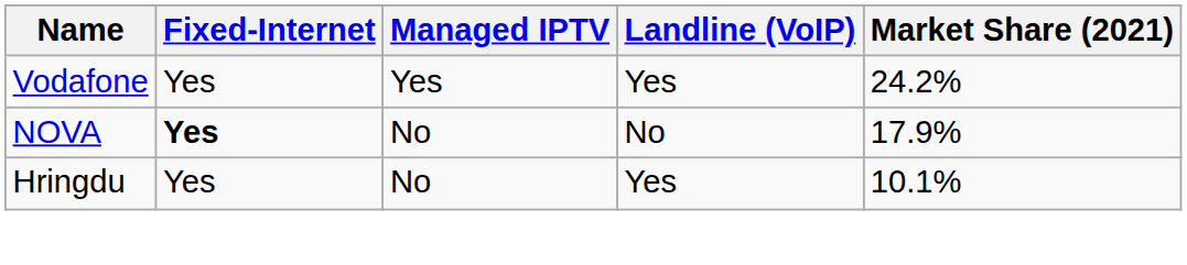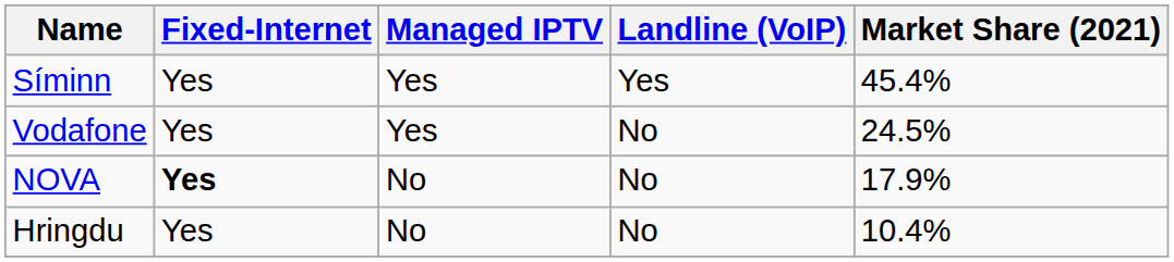 <table class="wikitable">
 <tr>
 <th>Name</th>
 <th><a href='#'>Fixed-Internet</a></th>
 <th><a href='#'>Managed IPTV</a></th>
 <th><a href='#'>Landline (VoIP)</a></th>
 <th>Market Share (2021)</th>
 </tr>
 <tr>
+<td><a href='#'>Síminn</a></td>
+<td>Yes</td>
+<td>Yes</td>
+<td>Yes</td>
+<td>45.4%</td>
+</tr>
+<tr>
 <td><a href='#'>Vodafone</a></td>
 <td>Yes</td>
 <td>Yes</td>
-<td>Yes</td>
-<td>24.2%</td>
+<td>No</td>
+<td>24.5%</td>
 </tr>
 <tr>
 <td><a href='#'>NOVA</a></td>
 <td><strong>Yes</strong></td>
 <td>No</td>
 <td>No</td>
 <td>17.9%</td>
 </tr>
 <tr>
 <td>Hringdu</td>
 <td>Yes</td>
 <td>No</td>
-<td>Yes</td>
-<td>10.1%</td>
+<td>No</td>
+<td>10.4%</td>
 </tr>
 </table>
